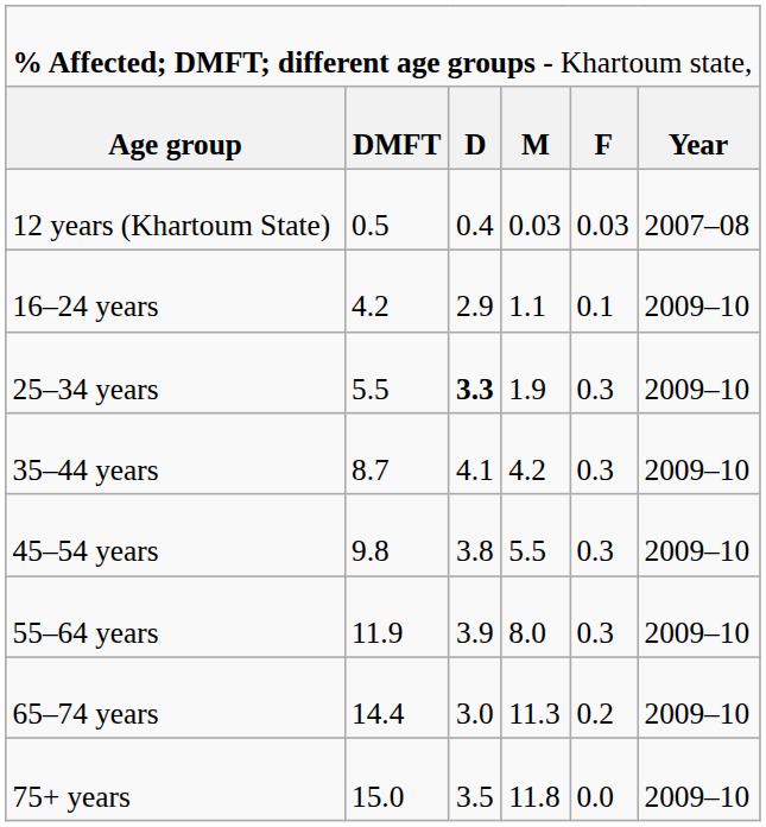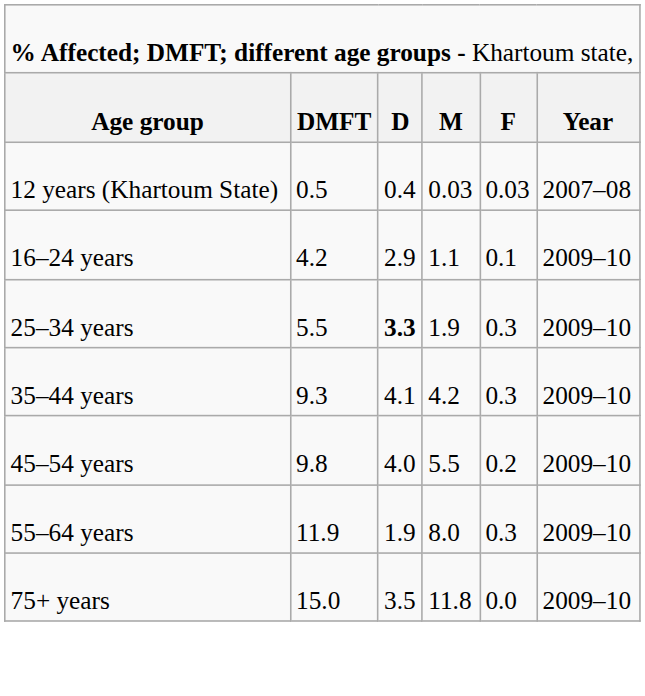 <table class="wikitable sortable mw-collapsible MsoNormalTable">
 <tr>
 <td colspan="6"><br><strong>% Affected; DMFT; different age groups -</strong> Khartoum state,</td>
 </tr>
 <tr>
 <th><br>Age group</th>
 <th><br>DMFT</th>
 <th><br>D</th>
 <th><br>M</th>
 <th><br>F</th>
 <th><br>Year</th>
 </tr>
 <tr>
 <td><br>12 years (Khartoum State)</td>
 <td><br>0.5</td>
 <td><br>0.4</td>
 <td><br>0.03</td>
 <td><br>0.03</td>
 <td><br>2007–08</td>
 </tr>
 <tr>
 <td><br>16–24 years</td>
 <td><br>4.2</td>
 <td><br>2.9</td>
 <td><br>1.1</td>
 <td><br>0.1</td>
 <td><br>2009–10</td>
 </tr>
 <tr>
 <td><br>25–34 years</td>
 <td><br>5.5</td>
 <td><strong><br>3.3</strong></td>
 <td><br>1.9</td>
 <td><br>0.3</td>
 <td><br>2009–10</td>
 </tr>
 <tr>
 <td><br>35–44 years</td>
-<td><br>8.7</td>
+<td><br>9.3</td>
 <td><br>4.1</td>
 <td><br>4.2</td>
 <td><br>0.3</td>
 <td><br>2009–10</td>
 </tr>
 <tr>
 <td><br>45–54 years</td>
 <td><br>9.8</td>
-<td><br>3.8</td>
+<td><br>4.0</td>
 <td><br>5.5</td>
-<td><br>0.3</td>
+<td><br>0.2</td>
 <td><br>2009–10</td>
 </tr>
 <tr>
 <td><br>55–64 years</td>
 <td><br>11.9</td>
-<td><br>3.9</td>
+<td><br>1.9</td>
 <td><br>8.0</td>
 <td><br>0.3</td>
-<td><br>2009–10</td>
-</tr>
-<tr>
-<td><br>65–74 years</td>
-<td><br>14.4</td>
-<td><br>3.0</td>
-<td><br>11.3</td>
-<td><br>0.2</td>
 <td><br>2009–10</td>
 </tr>
 <tr>
 <td><br>75+ years</td>
 <td><br>15.0</td>
 <td><br>3.5</td>
 <td><br>11.8</td>
 <td><br>0.0</td>
 <td><br>2009–10</td>
 </tr>
 </table>
